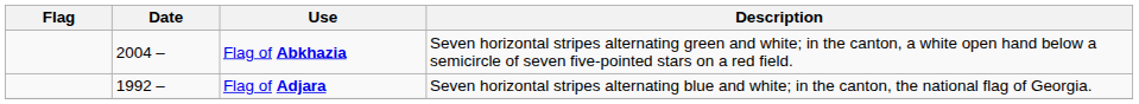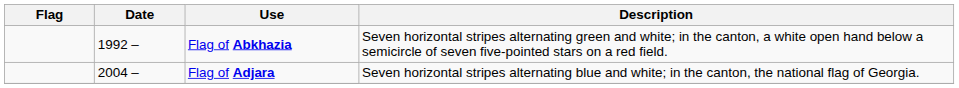 <table class="wikitable" style="background:#FFFFF;">
 <tr>
 <th style="width:100px;">Flag</th>
 <th style="width:100px;">Date</th>
 <th style="width:200px;">Use</th>
 <th style="width:700px;">Description</th>
 </tr>
 <tr>
 <td></td>
-<td>2004 –</td>
+<td>1992 –</td>
 <td><a href='#'>Flag of</a> <strong><a href='#'>Abkhazia</a></strong></td>
 <td>Seven horizontal stripes alternating green and white; in the canton, a white open hand below a semicircle of seven five-pointed stars on a red field.</td>
 </tr>
 <tr>
 <td></td>
-<td>1992 –</td>
+<td>2004 –</td>
 <td><a href='#'>Flag of</a> <strong><a href='#'>Adjara</a></strong></td>
 <td>Seven horizontal stripes alternating blue and white; in the canton, the national flag of Georgia.</td>
 </tr>
 <tr>
 </tr>
 </table>
